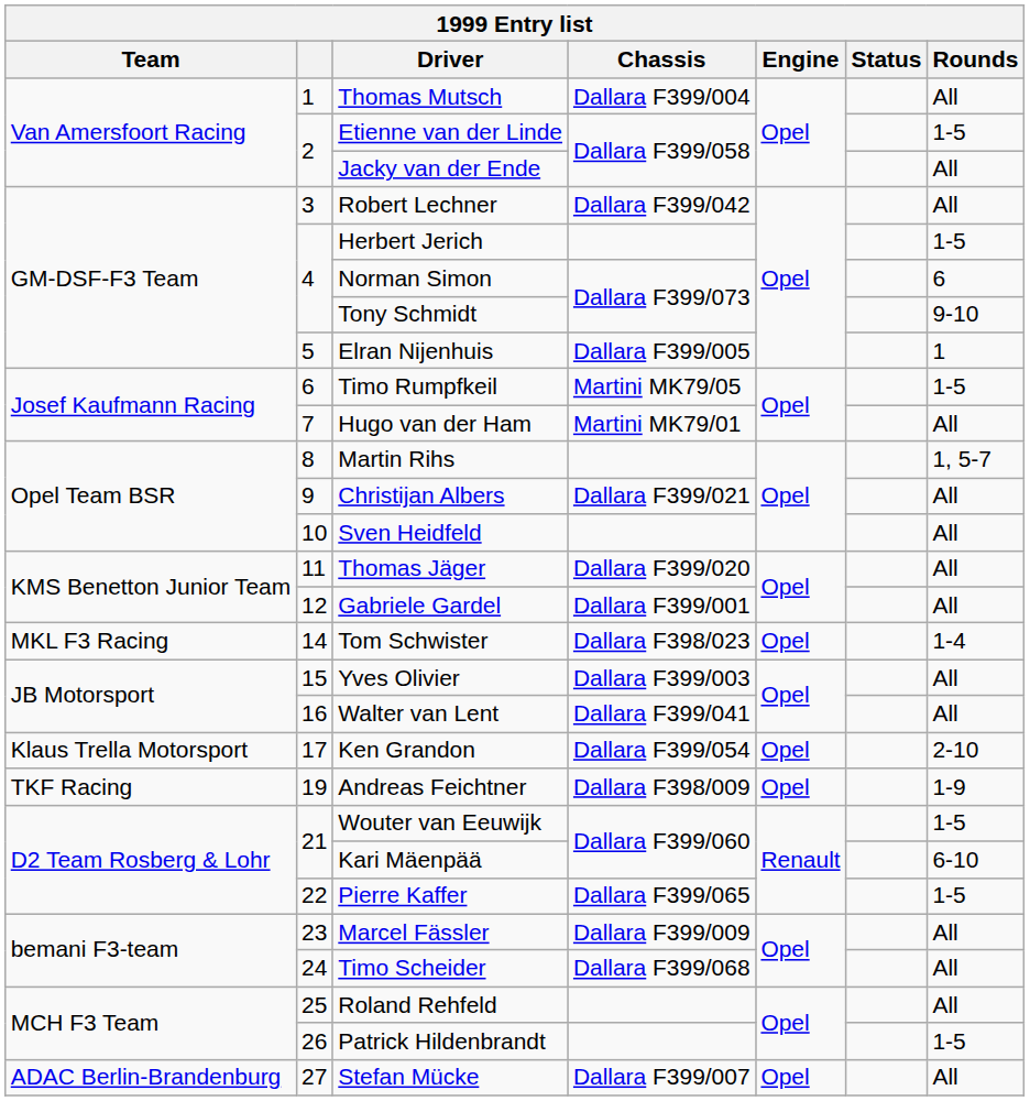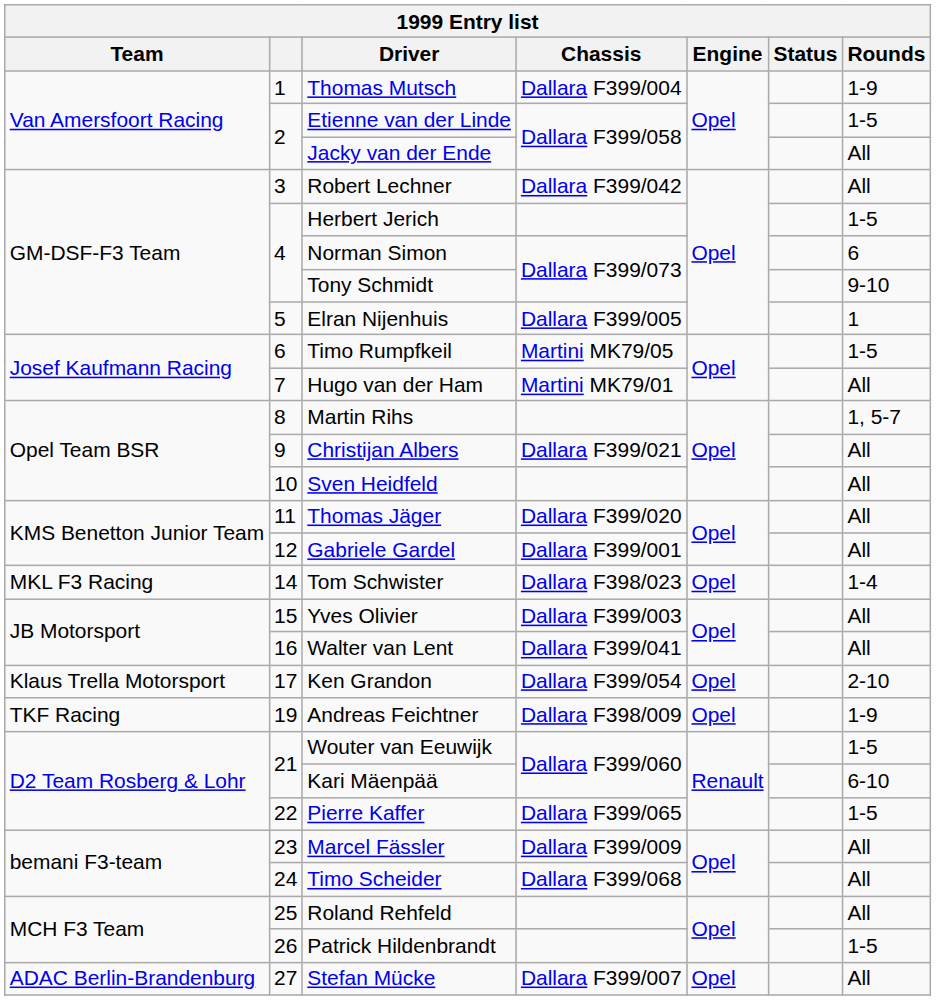 <table class="wikitable" style="font-size: 85%;">
 <tr>
 <th colspan=7>1999 Entry list</th>
 </tr>
 <tr>
 <th>Team</th>
 <th></th>
 <th>Driver</th>
 <th>Chassis</th>
 <th>Engine</th>
 <th>Status</th>
 <th>Rounds</th>
 </tr>
 <tr>
 <td rowspan=3> <a href='#'>Van Amersfoort Racing</a></td>
 <td>1</td>
 <td> <a href='#'>Thomas Mutsch</a></td>
 <td><a href='#'>Dallara</a> F399/004</td>
 <td rowspan=3><a href='#'>Opel</a></td>
 <td></td>
-<td>All</td>
+<td>1-9</td>
 </tr>
 <tr>
 <td rowspan=2>2</td>
 <td> <a href='#'>Etienne van der Linde</a></td>
 <td rowspan=2><a href='#'>Dallara</a> F399/058</td>
 <td align=center></td>
 <td>1-5</td>
 </tr>
 <tr>
 <td> <a href='#'>Jacky van der Ende</a></td>
 <td align=center></td>
 <td>All</td>
 </tr>
 <tr>
 <td rowspan=5> GM-DSF-F3 Team</td>
 <td>3</td>
 <td> Robert Lechner</td>
 <td><a href='#'>Dallara</a> F399/042</td>
 <td rowspan=5><a href='#'>Opel</a></td>
 <td></td>
 <td>All</td>
 </tr>
 <tr>
 <td rowspan=3>4</td>
 <td> Herbert Jerich</td>
 <td></td>
 <td align=center></td>
 <td>1-5</td>
 </tr>
 <tr>
 <td> Norman Simon</td>
 <td rowspan=2><a href='#'>Dallara</a> F399/073</td>
 <td></td>
 <td>6</td>
 </tr>
 <tr>
 <td> Tony Schmidt</td>
 <td align=center></td>
 <td>9-10</td>
 </tr>
 <tr>
 <td>5</td>
 <td> Elran Nijenhuis</td>
 <td><a href='#'>Dallara</a> F399/005</td>
 <td align=center></td>
 <td>1</td>
 </tr>
 <tr>
 <td rowspan=2> <a href='#'>Josef Kaufmann Racing</a></td>
 <td>6</td>
 <td> Timo Rumpfkeil</td>
 <td><a href='#'>Martini</a> MK79/05</td>
 <td rowspan=2><a href='#'>Opel</a></td>
 <td></td>
 <td>1-5</td>
 </tr>
 <tr>
 <td>7</td>
 <td> Hugo van der Ham</td>
 <td><a href='#'>Martini</a> MK79/01</td>
 <td align=center></td>
 <td>All</td>
 </tr>
 <tr>
 <td rowspan=3> Opel Team BSR</td>
 <td>8</td>
 <td> Martin Rihs</td>
 <td></td>
 <td rowspan=3><a href='#'>Opel</a></td>
 <td></td>
 <td>1, 5-7</td>
 </tr>
 <tr>
 <td>9</td>
 <td> <a href='#'>Christijan Albers</a></td>
 <td><a href='#'>Dallara</a> F399/021</td>
 <td></td>
 <td>All</td>
 </tr>
 <tr>
 <td>10</td>
 <td> <a href='#'>Sven Heidfeld</a></td>
 <td></td>
 <td align=center></td>
 <td>All</td>
 </tr>
 <tr>
 <td rowspan=2> KMS Benetton Junior Team</td>
 <td>11</td>
 <td> <a href='#'>Thomas Jäger</a></td>
 <td><a href='#'>Dallara</a> F399/020</td>
 <td rowspan=2><a href='#'>Opel</a></td>
 <td></td>
 <td>All</td>
 </tr>
 <tr>
 <td>12</td>
 <td> <a href='#'>Gabriele Gardel</a></td>
 <td><a href='#'>Dallara</a> F399/001</td>
 <td></td>
 <td>All</td>
 </tr>
 <tr>
 <td> MKL F3 Racing</td>
 <td>14</td>
 <td> Tom Schwister</td>
 <td><a href='#'>Dallara</a> F398/023</td>
 <td><a href='#'>Opel</a></td>
 <td></td>
 <td>1-4</td>
 </tr>
 <tr>
 <td rowspan=2> JB Motorsport</td>
 <td>15</td>
 <td> Yves Olivier</td>
 <td><a href='#'>Dallara</a> F399/003</td>
 <td rowspan=2><a href='#'>Opel</a></td>
 <td></td>
 <td>All</td>
 </tr>
 <tr>
 <td>16</td>
 <td> Walter van Lent</td>
 <td><a href='#'>Dallara</a> F399/041</td>
 <td align=center></td>
 <td>All</td>
 </tr>
 <tr>
 <td> Klaus Trella Motorsport</td>
 <td>17</td>
 <td> Ken Grandon</td>
 <td><a href='#'>Dallara</a> F399/054</td>
 <td><a href='#'>Opel</a></td>
 <td align=center></td>
 <td>2-10</td>
 </tr>
 <tr>
 <td> TKF Racing</td>
 <td>19</td>
 <td> Andreas Feichtner</td>
 <td><a href='#'>Dallara</a> F398/009</td>
 <td><a href='#'>Opel</a></td>
 <td align=center></td>
 <td>1-9</td>
 </tr>
 <tr>
 <td rowspan=3> <a href='#'>D2 Team Rosberg & Lohr</a></td>
 <td rowspan=2>21</td>
 <td> Wouter van Eeuwijk</td>
 <td rowspan=2><a href='#'>Dallara</a> F399/060</td>
 <td rowspan=3><a href='#'>Renault</a></td>
 <td></td>
 <td>1-5</td>
 </tr>
 <tr>
 <td> Kari Mäenpää</td>
 <td align=center></td>
 <td>6-10</td>
 </tr>
 <tr>
 <td>22</td>
 <td> <a href='#'>Pierre Kaffer</a></td>
 <td><a href='#'>Dallara</a> F399/065</td>
 <td></td>
 <td>1-5</td>
 </tr>
 <tr>
 <td rowspan=2> bemani F3-team</td>
 <td>23</td>
 <td> <a href='#'>Marcel Fässler</a></td>
 <td><a href='#'>Dallara</a> F399/009</td>
 <td rowspan=2><a href='#'>Opel</a></td>
 <td></td>
 <td>All</td>
 </tr>
 <tr>
 <td>24</td>
 <td> <a href='#'>Timo Scheider</a></td>
 <td><a href='#'>Dallara</a> F399/068</td>
 <td></td>
 <td>All</td>
 </tr>
 <tr>
 <td rowspan=2> MCH F3 Team</td>
 <td>25</td>
 <td> Roland Rehfeld</td>
 <td></td>
 <td rowspan=2><a href='#'>Opel</a></td>
 <td align=center></td>
 <td>All</td>
 </tr>
 <tr>
 <td>26</td>
 <td> Patrick Hildenbrandt</td>
 <td></td>
 <td align=center></td>
 <td>1-5</td>
 </tr>
 <tr>
 <td> <a href='#'>ADAC Berlin-Brandenburg</a></td>
 <td>27</td>
 <td> <a href='#'>Stefan Mücke</a></td>
 <td><a href='#'>Dallara</a> F399/007</td>
 <td><a href='#'>Opel</a></td>
 <td align=center></td>
 <td>All</td>
 </tr>
 </table>
